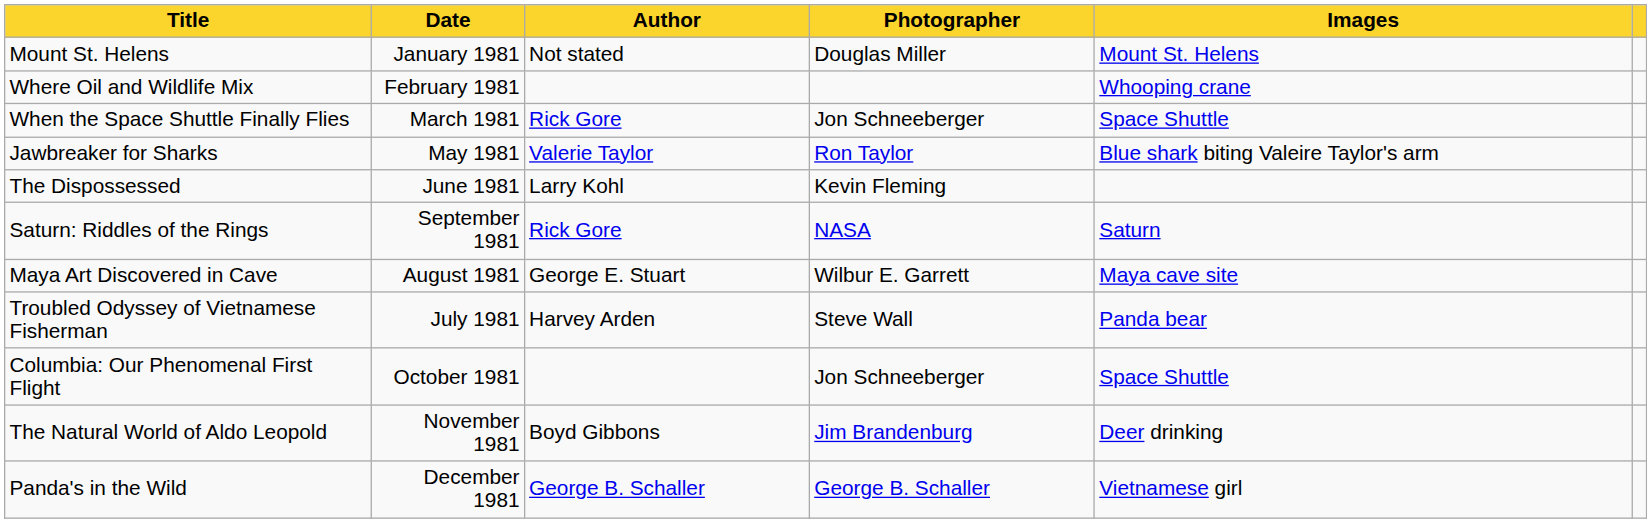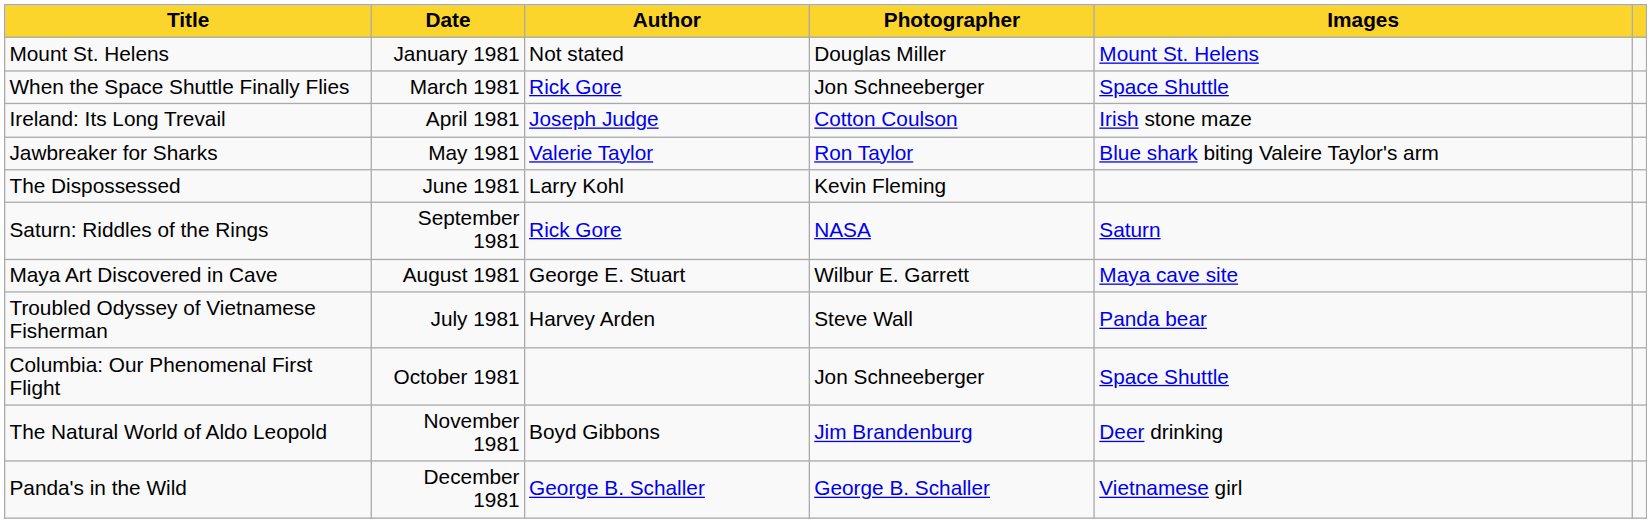 <table class="wikitable" style="width:100%">
 <tr>
 <th scope="col" style="background-color:#fbd42c;" width=275px>Title</th>
 <th scope="col" style="background-color:#fbd42c;" width=110>Date</th>
 <th scope="col" style="background-color:#fbd42c;">Author</th>
 <th scope="col" style="background-color:#fbd42c;">Photographer</th>
 <th scope="col" style="background-color:#fbd42c;">Images</th>
 <th scope="col" ! style="background-color:#fbd42c;"></th>
 </tr>
 <tr>
 <td scope="row">Mount St. Helens</td>
 <td style="text-align:right;">January 1981</td>
 <td>Not stated</td>
 <td>Douglas Miller</td>
 <td><a href='#'>Mount St. Helens</a></td>
 <td></td>
 </tr>
 <tr>
-<td scope="row">Where Oil and Wildlife Mix</td>
-<td style="text-align:right;">February 1981</td>
-<td></td>
-<td></td>
-<td><a href='#'>Whooping crane</a></td>
-<td></td>
-</tr>
-<tr>
 <td scope="row">When the Space Shuttle Finally Flies</td>
 <td style="text-align:right;">March 1981</td>
 <td><a href='#'>Rick Gore</a></td>
 <td>Jon Schneeberger</td>
 <td><a href='#'>Space Shuttle</a></td>
+<td></td>
+</tr>
+<tr>
+<td scope="row">Ireland: Its Long Trevail</td>
+<td style="text-align:right;">April 1981</td>
+<td><a href='#'>Joseph Judge</a></td>
+<td><a href='#'>Cotton Coulson</a></td>
+<td><a href='#'>Irish</a> stone maze</td>
 <td></td>
 </tr>
 <tr>
 <td scope="row">Jawbreaker for Sharks</td>
 <td style="text-align:right;">May 1981</td>
 <td><a href='#'>Valerie Taylor</a></td>
 <td><a href='#'>Ron Taylor</a></td>
 <td><a href='#'>Blue shark</a> biting Valeire Taylor's arm</td>
 <td></td>
 </tr>
 <tr>
 <td scope="row">The Dispossessed</td>
 <td style="text-align:right;">June 1981</td>
 <td>Larry Kohl</td>
 <td>Kevin Fleming</td>
 <td></td>
 <td></td>
 </tr>
 <tr>
 <td scope="row">Saturn: Riddles of the Rings</td>
 <td style="text-align:right;">September 1981</td>
 <td><a href='#'>Rick Gore</a></td>
 <td><a href='#'>NASA</a></td>
 <td><a href='#'>Saturn</a></td>
 <td></td>
 </tr>
 <tr>
 <td scope="row">Maya Art Discovered in Cave</td>
 <td style="text-align:right;">August 1981</td>
 <td>George E. Stuart</td>
 <td>Wilbur E. Garrett</td>
 <td><a href='#'>Maya cave site</a></td>
 <td></td>
 </tr>
 <tr>
 <td scope="row">Troubled Odyssey of Vietnamese Fisherman</td>
 <td style="text-align:right;">July 1981</td>
 <td>Harvey Arden</td>
 <td>Steve Wall</td>
 <td><a href='#'>Panda bear</a></td>
 <td></td>
 </tr>
 <tr>
 <td scope="row">Columbia: Our Phenomenal First Flight</td>
 <td style="text-align:right;">October 1981</td>
 <td></td>
 <td scope="row">Jon Schneeberger</td>
 <td><a href='#'>Space Shuttle</a></td>
 <td></td>
 </tr>
 <tr>
 <td scope="row">The Natural World of Aldo Leopold</td>
 <td style="text-align:right;">November 1981</td>
 <td>Boyd Gibbons</td>
 <td><a href='#'>Jim Brandenburg</a></td>
 <td><a href='#'>Deer</a> drinking</td>
 <td></td>
 </tr>
 <tr>
 <td scope="row">Panda's in the Wild</td>
 <td style="text-align:right;">December 1981</td>
 <td><a href='#'>George B. Schaller</a></td>
 <td><a href='#'>George B. Schaller</a></td>
 <td><a href='#'>Vietnamese</a> girl</td>
 <td></td>
 </tr>
 </table>
